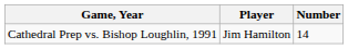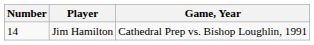 <table class="wikitable">
 <tr>
+<th>Number</th>
+<th>Player</th>
 <th>Game, Year</th>
-<th>Player</th>
-<th>Number</th>
 </tr>
 <tr>
+<td>14</td>
+<td>Jim Hamilton</td>
 <td>Cathedral Prep vs. Bishop Loughlin, 1991</td>
-<td>Jim Hamilton</td>
-<td>14</td>
 </tr>
 </table>
